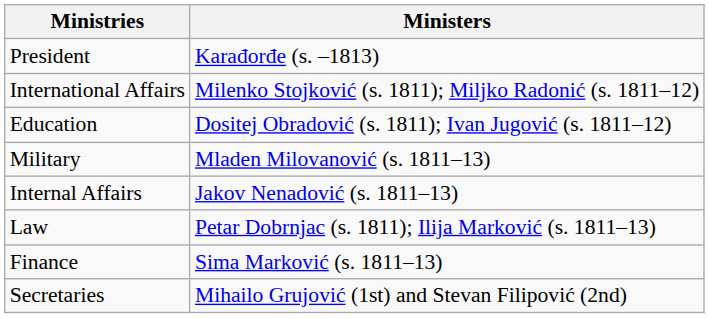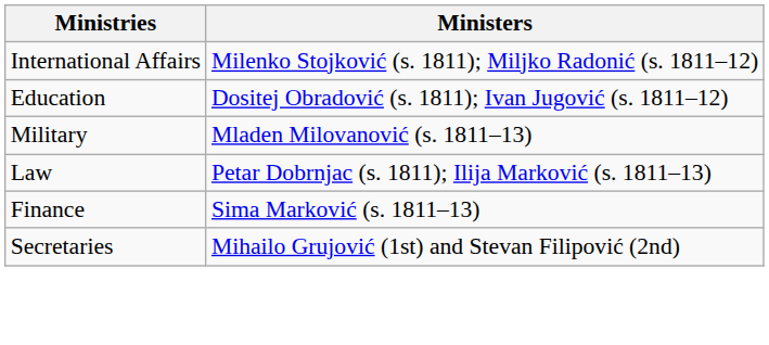 <table align="center" class="wikitable">
 <tr>
 <th>Ministries</th>
 <th>Ministers</th>
-</tr>
-<tr>
-<td>President</td>
-<td><a href='#'>Karađorđe</a> (s. –1813)</td>
 </tr>
 <tr>
 <td>International Affairs</td>
 <td><a href='#'>Milenko Stojković</a> (s. 1811); <a href='#'>Miljko Radonić</a> (s. 1811–12)</td>
 </tr>
 <tr>
 <td>Education</td>
 <td><a href='#'>Dositej Obradović</a> (s. 1811); <a href='#'>Ivan Jugović</a> (s. 1811–12)</td>
 </tr>
 <tr>
 <td>Military</td>
 <td><a href='#'>Mladen Milovanović</a> (s. 1811–13)</td>
 </tr>
 <tr>
-<td>Internal Affairs</td>
-<td><a href='#'>Jakov Nenadović</a> (s. 1811–13)</td>
-</tr>
-<tr>
 <td>Law</td>
 <td><a href='#'>Petar Dobrnjac</a> (s. 1811); <a href='#'>Ilija Marković</a> (s. 1811–13)</td>
 </tr>
 <tr>
 <td>Finance</td>
 <td><a href='#'>Sima Marković</a> (s. 1811–13)</td>
 </tr>
 <tr>
 <td>Secretaries</td>
 <td><a href='#'>Mihailo Grujović</a> (1st) and Stevan Filipović (2nd)</td>
 </tr>
 </table>
